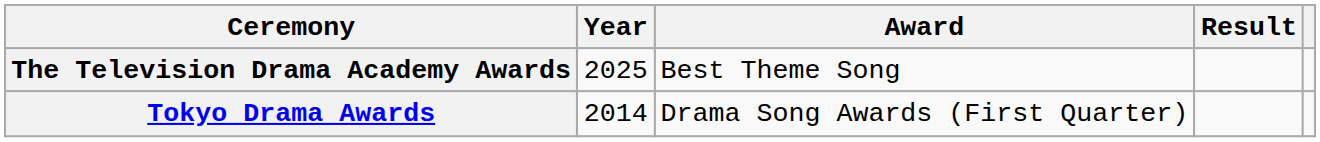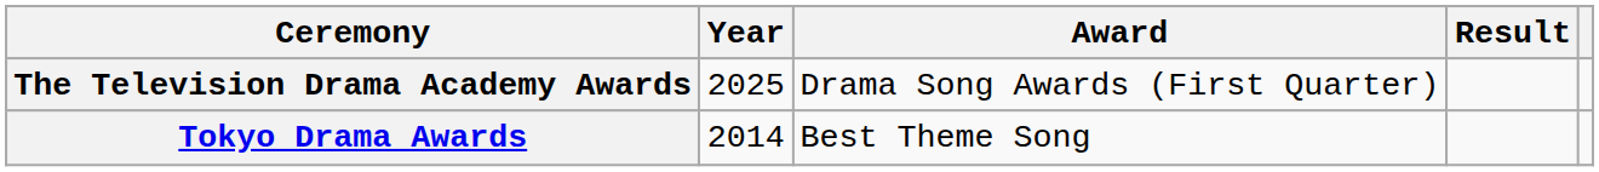 <table class="wikitable plainrowheaders">
 <tr>
 <th scope="col">Ceremony</th>
 <th scope="col">Year</th>
 <th scope="col">Award</th>
 <th scope="col">Result</th>
 <th scope="col" class="unsortable"></th>
 </tr>
 <tr>
 <th scope="row">The Television Drama Academy Awards</th>
 <td style="text-align:center">2025</td>
-<td>Best Theme Song</td>
+<td>Drama Song Awards (First Quarter)</td>
 <td></td>
 <td style="text-align:center"></td>
 </tr>
 <tr>
 <th scope="row"><a href='#'>Tokyo Drama Awards</a></th>
 <td style="text-align:center">2014</td>
-<td>Drama Song Awards (First Quarter)</td>
+<td>Best Theme Song</td>
 <td></td>
 <td style="text-align:center"></td>
 </tr>
 </table>
